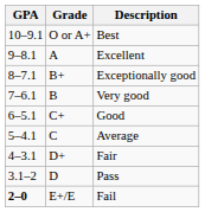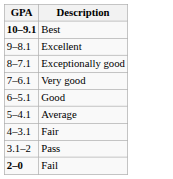 <table class="wikitable">
 <tr>
 <th>GPA</th>
-<th>Grade</th>
 <th>Description</th>
 </tr>
 <tr>
-<td>10–9.1</td>
-<td>O or A+</td>
+<td><strong>10–9.1</strong></td>
 <td>Best</td>
 </tr>
 <tr>
 <td>9–8.1</td>
-<td>A</td>
 <td>Excellent</td>
 </tr>
 <tr>
 <td>8–7.1</td>
-<td>B+</td>
 <td>Exceptionally good</td>
 </tr>
 <tr>
 <td>7–6.1</td>
-<td>B</td>
 <td>Very good</td>
 </tr>
 <tr>
 <td>6–5.1</td>
-<td>C+</td>
 <td>Good</td>
 </tr>
 <tr>
 <td>5–4.1</td>
-<td>C</td>
 <td>Average</td>
 </tr>
 <tr>
 <td>4–3.1</td>
-<td>D+</td>
 <td>Fair</td>
 </tr>
 <tr>
 <td>3.1–2</td>
-<td>D</td>
 <td>Pass</td>
 </tr>
 <tr>
 <td><strong>2–0</strong></td>
-<td>E+/E</td>
 <td>Fail</td>
 </tr>
 </table>
